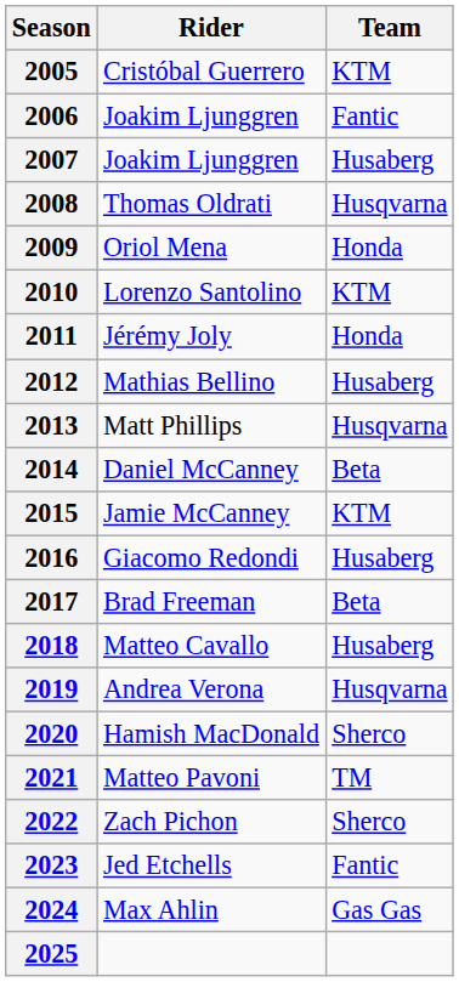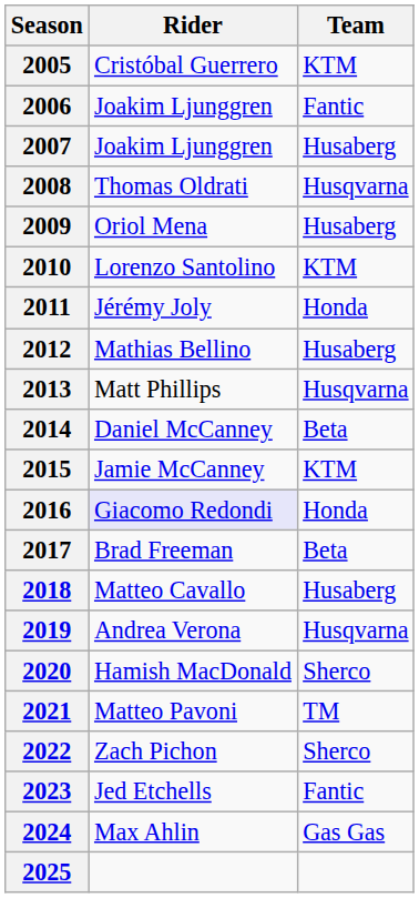 <table class="wikitable" style="font-size: 95%;">
 <tr>
 <th>Season</th>
 <th>Rider</th>
 <th>Team</th>
 </tr>
 <tr>
 <th>2005</th>
 <td> <a href='#'>Cristóbal Guerrero</a></td>
 <td><a href='#'>KTM</a></td>
 </tr>
 <tr>
 <th>2006</th>
 <td> <a href='#'>Joakim Ljunggren</a></td>
 <td><a href='#'>Fantic</a></td>
 </tr>
 <tr>
 <th>2007</th>
 <td> <a href='#'>Joakim Ljunggren</a></td>
 <td><a href='#'>Husaberg</a></td>
 </tr>
 <tr>
 <th>2008</th>
 <td> <a href='#'>Thomas Oldrati</a></td>
 <td><a href='#'>Husqvarna</a></td>
 </tr>
 <tr>
 <th>2009</th>
 <td> <a href='#'>Oriol Mena</a></td>
-<td><a href='#'>Honda</a></td>
+<td><a href='#'>Husaberg</a></td>
 </tr>
 <tr>
 <th>2010</th>
 <td> <a href='#'>Lorenzo Santolino</a></td>
 <td><a href='#'>KTM</a></td>
 </tr>
 <tr>
 <th>2011</th>
 <td> <a href='#'>Jérémy Joly</a></td>
 <td><a href='#'>Honda</a></td>
 </tr>
 <tr>
 <th>2012</th>
 <td> <a href='#'>Mathias Bellino</a></td>
 <td><a href='#'>Husaberg</a></td>
 </tr>
 <tr>
 <th>2013</th>
 <td> Matt Phillips</td>
 <td><a href='#'>Husqvarna</a></td>
 </tr>
 <tr>
 <th>2014</th>
 <td> <a href='#'>Daniel McCanney</a></td>
 <td><a href='#'>Beta</a></td>
 </tr>
 <tr>
 <th>2015</th>
 <td> <a href='#'>Jamie McCanney</a></td>
 <td><a href='#'>KTM</a></td>
 </tr>
 <tr>
 <th>2016</th>
-<td> <a href='#'>Giacomo Redondi</a></td>
-<td><a href='#'>Husaberg</a></td>
+<td style="background: lavender;"> <a href='#'>Giacomo Redondi</a></td>
+<td><a href='#'>Honda</a></td>
 </tr>
 <tr>
 <th>2017</th>
 <td> <a href='#'>Brad Freeman</a></td>
 <td><a href='#'>Beta</a></td>
 </tr>
 <tr>
 <th><a href='#'>2018</a></th>
 <td> <a href='#'>Matteo Cavallo</a></td>
 <td><a href='#'>Husaberg</a></td>
 </tr>
 <tr>
 <th><a href='#'>2019</a></th>
 <td> <a href='#'>Andrea Verona</a></td>
 <td><a href='#'>Husqvarna</a></td>
 </tr>
 <tr>
 <th><a href='#'>2020</a></th>
 <td> <a href='#'>Hamish MacDonald</a></td>
 <td><a href='#'>Sherco</a></td>
 </tr>
 <tr>
 <th><a href='#'>2021</a></th>
 <td> <a href='#'>Matteo Pavoni</a></td>
 <td><a href='#'>TM</a></td>
 </tr>
 <tr>
 <th><a href='#'>2022</a></th>
 <td> <a href='#'>Zach Pichon</a></td>
 <td><a href='#'>Sherco</a></td>
 </tr>
 <tr>
 <th><a href='#'>2023</a></th>
 <td> <a href='#'>Jed Etchells</a></td>
 <td><a href='#'>Fantic</a></td>
 </tr>
 <tr>
 <th><a href='#'>2024</a></th>
 <td> <a href='#'>Max Ahlin</a></td>
 <td><a href='#'>Gas Gas</a></td>
 </tr>
 <tr>
 <th><a href='#'>2025</a></th>
 <td></td>
 <td></td>
 </tr>
 </table>
